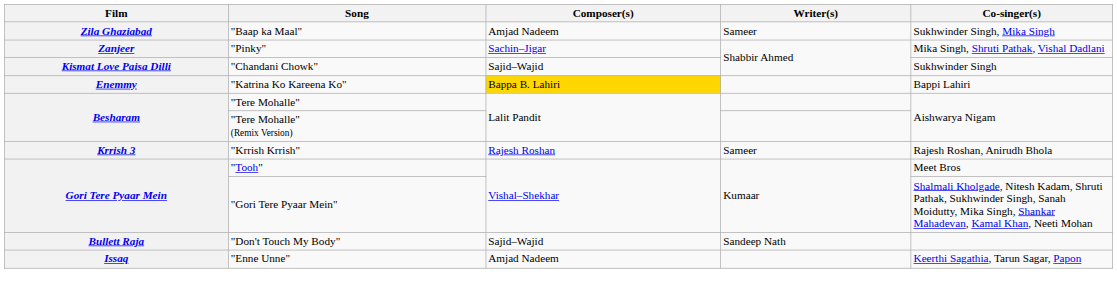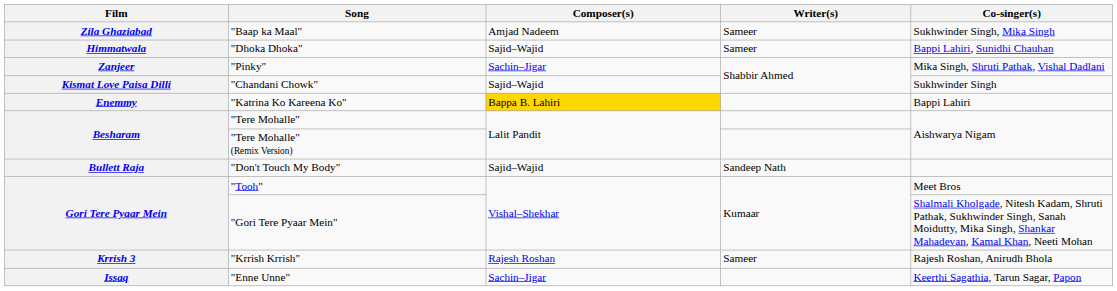 <table class="wikitable plainrowheaders" width="100%" textcolor:#000;">
 <tr>
 <th scope="col" width=20%><strong>Film</strong></th>
 <th scope="col" width=23%><strong>Song</strong></th>
 <th scope="col" width=21%><strong>Composer(s)</strong></th>
 <th scope="col" width=17%><strong>Writer(s)</strong></th>
 <th scope="col" width=18%><strong>Co-singer(s)</strong></th>
 </tr>
 <tr>
 <th scope="row"><em><a href='#'>Zila Ghaziabad</a></em></th>
 <td>"Baap ka Maal"</td>
 <td>Amjad Nadeem</td>
 <td>Sameer</td>
 <td>Sukhwinder Singh, <a href='#'>Mika Singh</a></td>
+</tr>
+<tr>
+<th scope="row"><em><a href='#'>Himmatwala</a></em></th>
+<td>"Dhoka Dhoka"</td>
+<td>Sajid–Wajid</td>
+<td>Sameer</td>
+<td><a href='#'>Bappi Lahiri</a>, <a href='#'>Sunidhi Chauhan</a></td>
 </tr>
 <tr>
 <th scope="row"><em><a href='#'>Zanjeer</a></em></th>
 <td>"Pinky"</td>
 <td><a href='#'>Sachin–Jigar</a></td>
 <td rowspan="2">Shabbir Ahmed</td>
 <td>Mika Singh, <a href='#'>Shruti Pathak</a>, <a href='#'>Vishal Dadlani</a></td>
 </tr>
 <tr>
 <th scope="row"><em><a href='#'>Kismat Love Paisa Dilli</a></em></th>
 <td>"Chandani Chowk"</td>
 <td>Sajid–Wajid</td>
 <td>Sukhwinder Singh</td>
 </tr>
 <tr>
 <th scope="row"><em><a href='#'>Enemmy</a></em></th>
 <td>"Katrina Ko Kareena Ko"</td>
 <td style="background: gold;">Bappa B. Lahiri</td>
 <td></td>
 <td>Bappi Lahiri</td>
 </tr>
 <tr>
 <th scope="row" rowspan="2"><em><a href='#'>Besharam</a></em></th>
 <td>"Tere Mohalle"</td>
 <td rowspan="2">Lalit Pandit</td>
 <td></td>
 <td rowspan="2">Aishwarya Nigam</td>
 </tr>
 <tr>
 <td>"Tere Mohalle"<br><small>(Remix Version)</small></td>
 <td></td>
 </tr>
 <tr>
-<th scope="row"><em><a href='#'>Krrish 3</a></em></th>
-<td>"Krrish Krrish"</td>
-<td><a href='#'>Rajesh Roshan</a></td>
-<td>Sameer</td>
-<td>Rajesh Roshan, Anirudh Bhola</td>
+<th scope="row"><em><a href='#'>Bullett Raja</a></em></th>
+<td>"Don't Touch My Body"</td>
+<td>Sajid–Wajid</td>
+<td>Sandeep Nath</td>
+<td></td>
 </tr>
 <tr>
 <th scope="row" rowspan="2"><em><a href='#'>Gori Tere Pyaar Mein</a></em></th>
 <td>"<a href='#'>Tooh</a>"</td>
 <td rowspan="2"><a href='#'>Vishal–Shekhar</a></td>
 <td rowspan="2">Kumaar</td>
 <td>Meet Bros</td>
 </tr>
 <tr>
 <td>"Gori Tere Pyaar Mein"</td>
 <td><a href='#'>Shalmali Kholgade</a>, Nitesh Kadam, Shruti Pathak, Sukhwinder Singh, Sanah Moidutty, Mika Singh, <a href='#'>Shankar Mahadevan</a>, <a href='#'>Kamal Khan</a>, Neeti Mohan</td>
 </tr>
 <tr>
-<th scope="row"><em><a href='#'>Bullett Raja</a></em></th>
-<td>"Don't Touch My Body"</td>
-<td>Sajid–Wajid</td>
-<td>Sandeep Nath</td>
-<td></td>
+<th scope="row"><em><a href='#'>Krrish 3</a></em></th>
+<td>"Krrish Krrish"</td>
+<td><a href='#'>Rajesh Roshan</a></td>
+<td>Sameer</td>
+<td>Rajesh Roshan, Anirudh Bhola</td>
 </tr>
 <tr>
 <th scope="row"><em><a href='#'>Issaq</a></em></th>
 <td>"Enne Unne"</td>
-<td>Amjad Nadeem</td>
+<td><a href='#'>Sachin–Jigar</a></td>
 <td></td>
 <td><a href='#'>Keerthi Sagathia</a>, Tarun Sagar, <a href='#'>Papon</a></td>
 </tr>
 </table>
